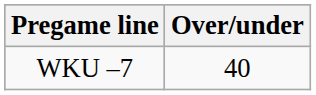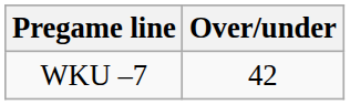 <table class="wikitable">
 <tr align="center">
 <th style=>Pregame line</th>
 <th style=>Over/under</th>
 </tr>
 <tr align="center">
 <td>WKU –7</td>
-<td>40</td>
+<td>42</td>
 </tr>
 </table>
